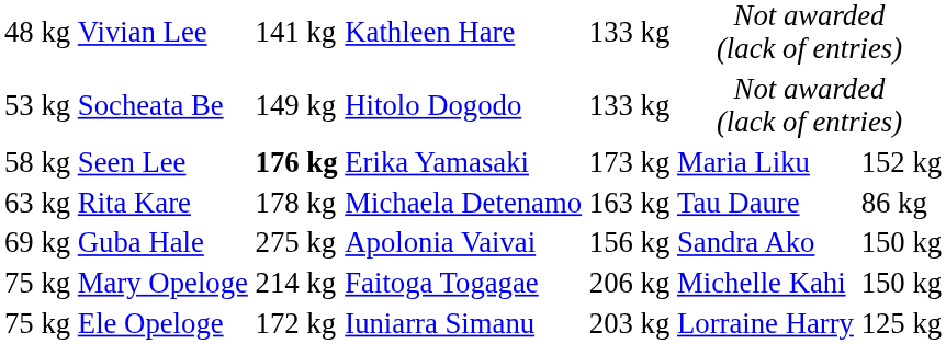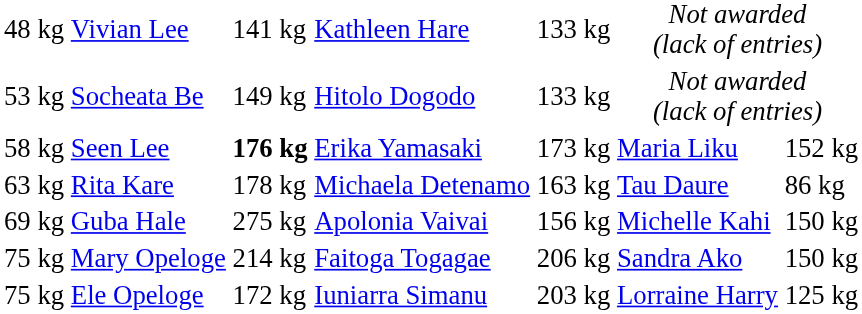 <table>
 <tr>
 <td>48 kg</td>
 <td><a href='#'>Vivian Lee</a><br></td>
 <td>141 kg</td>
 <td><a href='#'>Kathleen Hare</a><br></td>
 <td>133 kg</td>
 <td align=center colspan=2><em>Not awarded<br>(lack of entries)</em></td>
 </tr>
 <tr>
 <td>53 kg</td>
 <td><a href='#'>Socheata Be</a><br></td>
 <td>149 kg</td>
 <td><a href='#'>Hitolo Dogodo</a><br></td>
 <td>133 kg</td>
 <td align=center colspan=2><em>Not awarded<br>(lack of entries)</em></td>
 </tr>
 <tr>
 <td>58 kg</td>
 <td><a href='#'>Seen Lee</a><br></td>
 <td><strong>176 kg</strong></td>
 <td><a href='#'>Erika Yamasaki</a><br></td>
 <td>173 kg</td>
 <td><a href='#'>Maria Liku</a><br></td>
 <td>152 kg</td>
 </tr>
 <tr>
 <td>63 kg</td>
 <td><a href='#'>Rita Kare</a><br></td>
 <td>178 kg</td>
 <td><a href='#'>Michaela Detenamo</a><br></td>
 <td>163 kg</td>
 <td><a href='#'>Tau Daure</a><br></td>
 <td>86 kg</td>
 </tr>
 <tr>
 <td>69 kg</td>
 <td><a href='#'>Guba Hale</a><br></td>
 <td>275 kg</td>
 <td><a href='#'>Apolonia Vaivai</a><br></td>
 <td>156 kg</td>
-<td><a href='#'>Sandra Ako</a><br></td>
+<td><a href='#'>Michelle Kahi</a><br></td>
 <td>150 kg</td>
 </tr>
 <tr>
 <td>75 kg</td>
 <td><a href='#'>Mary Opeloge</a><br></td>
 <td>214 kg</td>
 <td><a href='#'>Faitoga Togagae</a><br></td>
 <td>206 kg</td>
-<td><a href='#'>Michelle Kahi</a><br></td>
+<td><a href='#'>Sandra Ako</a><br></td>
 <td>150 kg</td>
 </tr>
 <tr>
 <td>75 kg</td>
 <td><a href='#'>Ele Opeloge</a><br></td>
 <td>172 kg</td>
 <td><a href='#'>Iuniarra Simanu</a><br></td>
 <td>203 kg</td>
 <td><a href='#'>Lorraine Harry</a><br></td>
 <td>125 kg</td>
 </tr>
 </table>
